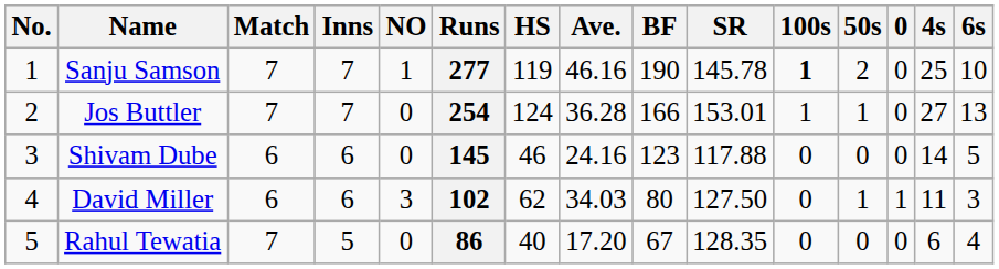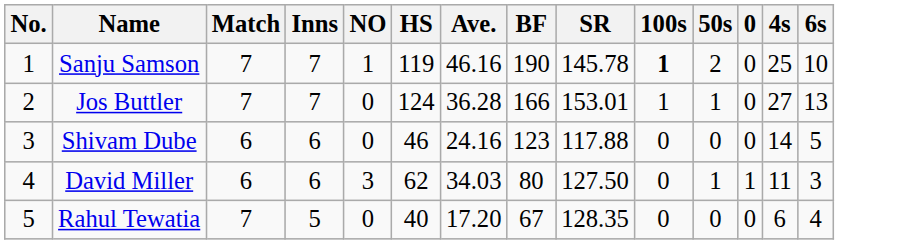 <table class="wikitable sortable" style="text-align: center;">
 <tr>
 <th>No.</th>
 <th>Name</th>
 <th>Match</th>
 <th>Inns</th>
 <th>NO</th>
-<th>Runs</th>
 <th>HS</th>
 <th>Ave.</th>
 <th>BF</th>
 <th>SR</th>
 <th>100s</th>
 <th>50s</th>
 <th>0</th>
 <th>4s</th>
 <th>6s</th>
 </tr>
 <tr>
 <td>1</td>
 <td><a href='#'>Sanju Samson</a></td>
 <td>7</td>
 <td>7</td>
 <td>1</td>
-<th>277</th>
 <td>119</td>
 <td>46.16</td>
 <td>190</td>
 <td>145.78</td>
 <td><strong>1</strong></td>
 <td>2</td>
 <td>0</td>
 <td>25</td>
 <td>10</td>
 </tr>
 <tr>
 <td>2</td>
 <td><a href='#'>Jos Buttler</a></td>
 <td>7</td>
 <td>7</td>
 <td>0</td>
-<th>254</th>
 <td>124</td>
 <td>36.28</td>
 <td>166</td>
 <td>153.01</td>
 <td>1</td>
 <td>1</td>
 <td>0</td>
 <td>27</td>
 <td>13</td>
 </tr>
 <tr>
 <td>3</td>
 <td><a href='#'>Shivam Dube</a></td>
 <td>6</td>
 <td>6</td>
 <td>0</td>
-<th>145</th>
 <td>46</td>
 <td>24.16</td>
 <td>123</td>
 <td>117.88</td>
 <td>0</td>
 <td>0</td>
 <td>0</td>
 <td>14</td>
 <td>5</td>
 </tr>
 <tr>
 <td>4</td>
 <td><a href='#'>David Miller</a></td>
 <td>6</td>
 <td>6</td>
 <td>3</td>
-<th>102</th>
 <td>62</td>
 <td>34.03</td>
 <td>80</td>
 <td>127.50</td>
 <td>0</td>
 <td>1</td>
 <td>1</td>
 <td>11</td>
 <td>3</td>
 </tr>
 <tr>
 <td>5</td>
 <td><a href='#'>Rahul Tewatia</a></td>
 <td>7</td>
 <td>5</td>
 <td>0</td>
-<th>86</th>
 <td>40</td>
 <td>17.20</td>
 <td>67</td>
 <td>128.35</td>
 <td>0</td>
 <td>0</td>
 <td>0</td>
 <td>6</td>
 <td>4</td>
 </tr>
 </table>
